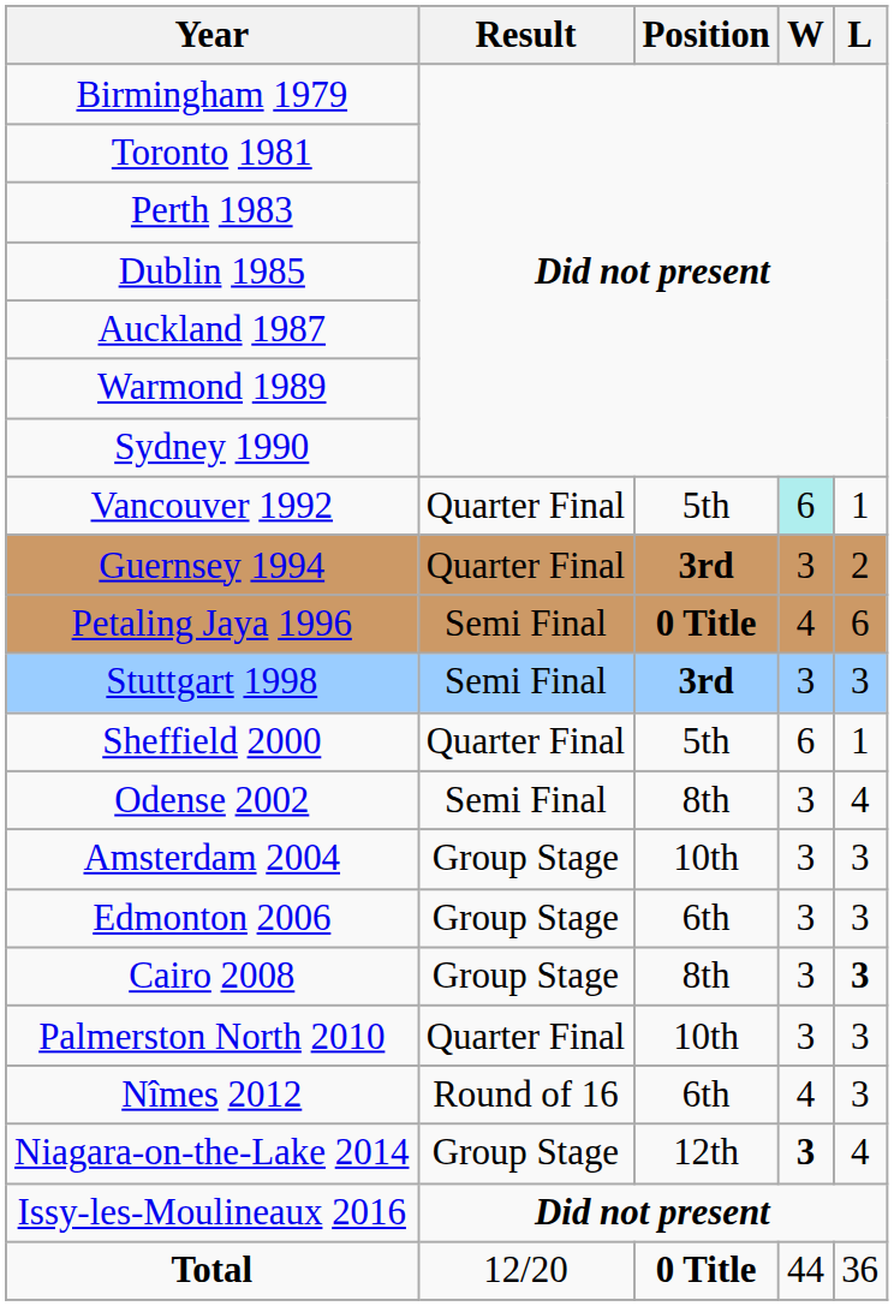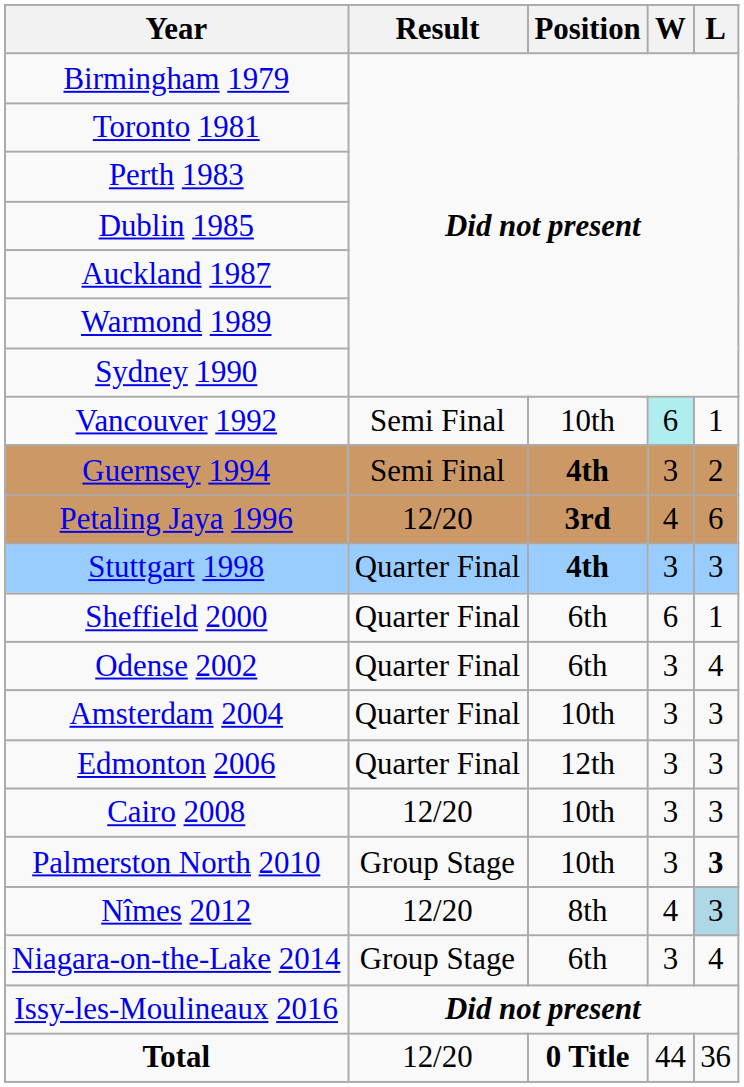 <table class="wikitable" style="text-align: center;">
 <tr>
 <th>Year</th>
 <th>Result</th>
 <th>Position</th>
 <th>W</th>
 <th>L</th>
 </tr>
 <tr>
 <td> <a href='#'>Birmingham</a> <a href='#'>1979</a></td>
 <td rowspan="7" colspan="4" align="center"><strong><em>Did not present</em></strong></td>
 </tr>
 <tr>
 <td> <a href='#'>Toronto</a> <a href='#'>1981</a></td>
 </tr>
 <tr>
 <td> <a href='#'>Perth</a> <a href='#'>1983</a></td>
 </tr>
 <tr>
 <td> <a href='#'>Dublin</a> <a href='#'>1985</a></td>
 </tr>
 <tr>
 <td> <a href='#'>Auckland</a> <a href='#'>1987</a></td>
 </tr>
 <tr>
 <td> <a href='#'>Warmond</a> <a href='#'>1989</a></td>
 </tr>
 <tr>
 <td> <a href='#'>Sydney</a> <a href='#'>1990</a></td>
 </tr>
 <tr>
 <td> <a href='#'>Vancouver</a> <a href='#'>1992</a></td>
-<td>Quarter Final</td>
-<td>5th</td>
+<td>Semi Final</td>
+<td>10th</td>
 <td style="background: paleturquoise;">6</td>
 <td>1</td>
 </tr>
 <tr style="background:#c96;">
 <td> <a href='#'>Guernsey</a> <a href='#'>1994</a></td>
-<td>Quarter Final</td>
-<td><strong>3rd</strong></td>
+<td>Semi Final</td>
+<td><strong>4th</strong></td>
 <td>3</td>
 <td>2</td>
 </tr>
 <tr style="background:#c96;">
 <td> <a href='#'>Petaling Jaya</a> <a href='#'>1996</a></td>
-<td>Semi Final</td>
-<td><strong>0 Title</strong></td>
+<td>12/20</td>
+<td><strong>3rd</strong></td>
 <td>4</td>
 <td>6</td>
 </tr>
 <tr style="background:#9acdff;">
 <td> <a href='#'>Stuttgart</a> <a href='#'>1998</a></td>
-<td>Semi Final</td>
-<td><strong>3rd</strong></td>
+<td>Quarter Final</td>
+<td><strong>4th</strong></td>
 <td>3</td>
 <td>3</td>
 </tr>
 <tr>
 <td> <a href='#'>Sheffield</a> <a href='#'>2000</a></td>
 <td>Quarter Final</td>
-<td>5th</td>
+<td>6th</td>
 <td>6</td>
 <td>1</td>
 </tr>
 <tr>
 <td> <a href='#'>Odense</a> <a href='#'>2002</a></td>
-<td>Semi Final</td>
-<td>8th</td>
+<td>Quarter Final</td>
+<td>6th</td>
 <td>3</td>
 <td>4</td>
 </tr>
 <tr>
 <td> <a href='#'>Amsterdam</a> <a href='#'>2004</a></td>
-<td>Group Stage</td>
+<td>Quarter Final</td>
 <td>10th</td>
 <td>3</td>
 <td>3</td>
 </tr>
 <tr>
 <td> <a href='#'>Edmonton</a> <a href='#'>2006</a></td>
-<td>Group Stage</td>
-<td>6th</td>
+<td>Quarter Final</td>
+<td>12th</td>
 <td>3</td>
 <td>3</td>
 </tr>
 <tr>
 <td> <a href='#'>Cairo</a> <a href='#'>2008</a></td>
-<td>Group Stage</td>
-<td>8th</td>
-<td>3</td>
-<td><strong>3</strong></td>
-</tr>
-<tr>
-<td> <a href='#'>Palmerston North</a> <a href='#'>2010</a></td>
-<td>Quarter Final</td>
+<td>12/20</td>
 <td>10th</td>
 <td>3</td>
 <td>3</td>
 </tr>
 <tr>
+<td> <a href='#'>Palmerston North</a> <a href='#'>2010</a></td>
+<td>Group Stage</td>
+<td>10th</td>
+<td>3</td>
+<td><strong>3</strong></td>
+</tr>
+<tr>
 <td> <a href='#'>Nîmes</a> <a href='#'>2012</a></td>
-<td>Round of 16</td>
-<td>6th</td>
+<td>12/20</td>
+<td>8th</td>
 <td>4</td>
-<td>3</td>
+<td style="background: lightblue;">3</td>
 </tr>
 <tr>
 <td> <a href='#'>Niagara-on-the-Lake</a> <a href='#'>2014</a></td>
 <td>Group Stage</td>
-<td>12th</td>
-<td><strong>3</strong></td>
+<td>6th</td>
+<td>3</td>
 <td>4</td>
 </tr>
 <tr>
 <td> <a href='#'>Issy-les-Moulineaux</a> <a href='#'>2016</a></td>
 <td rowspan="1" colspan="4" align="center"><strong><em>Did not present</em></strong></td>
 </tr>
 <tr>
 <td><strong>Total</strong></td>
 <td>12/20</td>
 <td><strong>0 Title</strong></td>
 <td>44</td>
 <td>36</td>
 </tr>
 </table>
